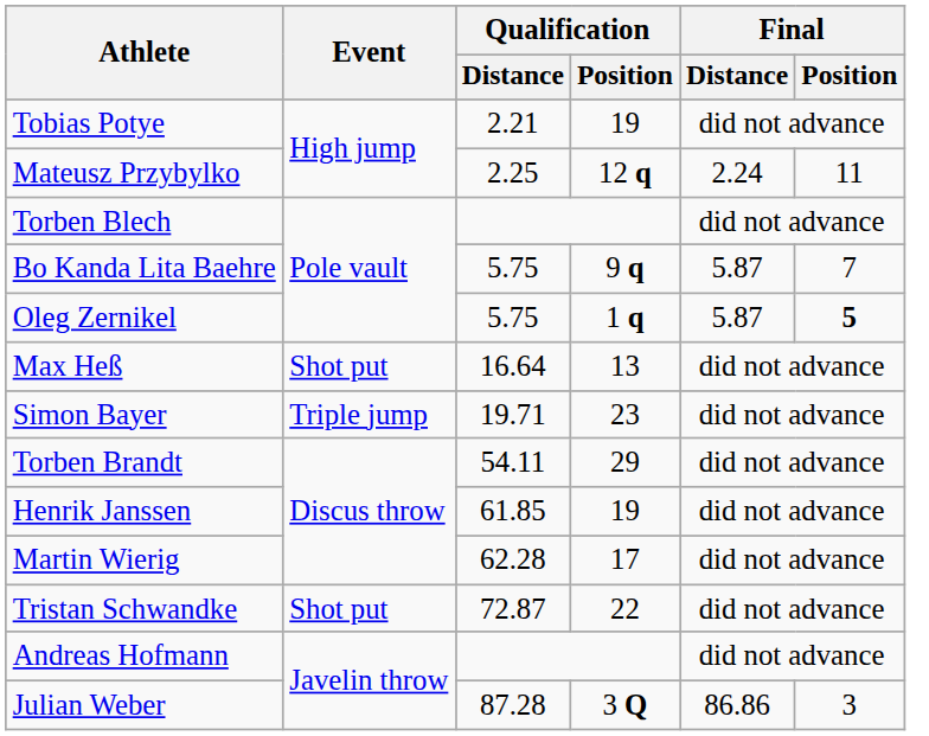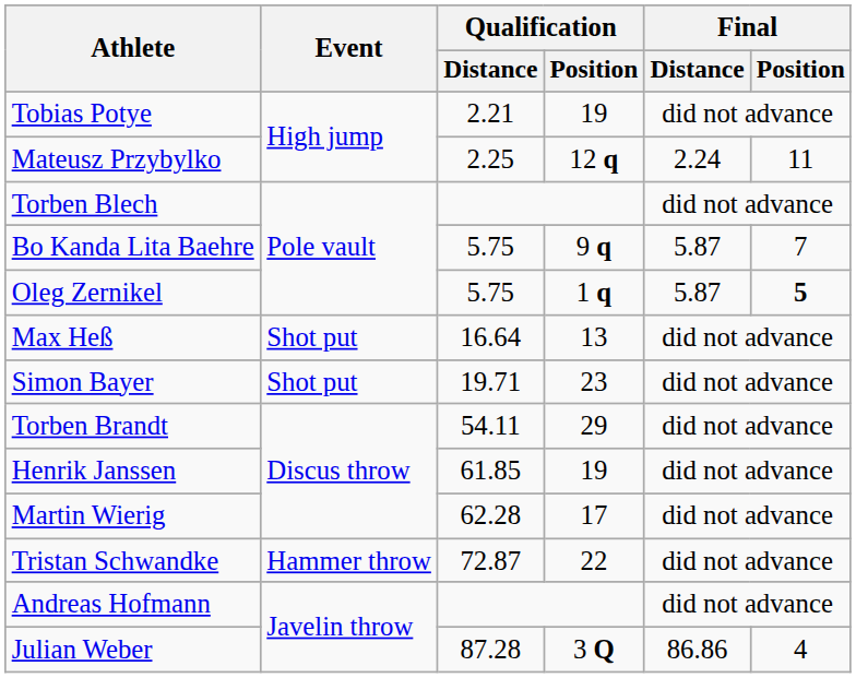 <table class=wikitable style=font-size:90%>
 <tr>
 <th rowspan=2>Athlete</th>
 <th rowspan=2>Event</th>
 <th colspan=2>Qualification</th>
 <th colspan=2>Final</th>
 </tr>
 <tr style=font-size:95%>
 <th>Distance</th>
 <th>Position</th>
 <th>Distance</th>
 <th>Position</th>
 </tr>
 <tr align=center>
 <td align=left><a href='#'>Tobias Potye</a></td>
 <td align=left rowspan=2><a href='#'>High jump</a></td>
 <td>2.21</td>
 <td>19</td>
 <td colspan=2>did not advance</td>
 </tr>
 <tr align=center>
 <td align=left><a href='#'>Mateusz Przybylko</a></td>
 <td>2.25</td>
 <td>12 <strong>q</strong></td>
 <td>2.24</td>
 <td>11</td>
 </tr>
 <tr align=center>
 <td align=left><a href='#'>Torben Blech</a></td>
 <td align=left rowspan=3><a href='#'>Pole vault</a></td>
 <td colspan=2></td>
 <td colspan=2>did not advance</td>
 </tr>
 <tr align=center>
 <td align=left><a href='#'>Bo Kanda Lita Baehre</a></td>
 <td>5.75</td>
 <td>9 <strong>q</strong></td>
 <td>5.87</td>
 <td>7</td>
 </tr>
 <tr align=center>
 <td align=left><a href='#'>Oleg Zernikel</a></td>
 <td>5.75</td>
 <td>1 <strong>q</strong></td>
 <td>5.87 </td>
 <td><strong>5</strong></td>
 </tr>
 <tr align=center>
 <td align=left><a href='#'>Max Heß</a></td>
 <td align=left><a href='#'>Shot put</a></td>
 <td>16.64</td>
 <td>13</td>
 <td colspan=2>did not advance</td>
 </tr>
 <tr align=center>
 <td align=left><a href='#'>Simon Bayer</a></td>
-<td align=left><a href='#'>Triple jump</a></td>
+<td align=left><a href='#'>Shot put</a></td>
 <td>19.71</td>
 <td>23</td>
 <td colspan=2>did not advance</td>
 </tr>
 <tr align=center>
 <td align=left><a href='#'>Torben Brandt</a></td>
 <td align=left rowspan=3><a href='#'>Discus throw</a></td>
 <td>54.11</td>
 <td>29</td>
 <td colspan=2>did not advance</td>
 </tr>
 <tr align=center>
 <td align=left><a href='#'>Henrik Janssen</a></td>
 <td>61.85</td>
 <td>19</td>
 <td colspan=2>did not advance</td>
 </tr>
 <tr align=center>
 <td align=left><a href='#'>Martin Wierig</a></td>
 <td>62.28</td>
 <td>17</td>
 <td colspan=2>did not advance</td>
 </tr>
 <tr align=center>
 <td align=left><a href='#'>Tristan Schwandke</a></td>
-<td align=left><a href='#'>Shot put</a></td>
+<td align=left><a href='#'>Hammer throw</a></td>
 <td>72.87</td>
 <td>22</td>
 <td colspan=2>did not advance</td>
 </tr>
 <tr align=center>
 <td align=left><a href='#'>Andreas Hofmann</a></td>
 <td align=left rowspan=2><a href='#'>Javelin throw</a></td>
 <td colspan=2></td>
 <td colspan=2>did not advance</td>
 </tr>
 <tr align=center>
 <td align=left><a href='#'>Julian Weber</a></td>
 <td>87.28</td>
 <td>3 <strong>Q</strong></td>
 <td>86.86</td>
-<td>3</td>
+<td>4</td>
 </tr>
 </table>
